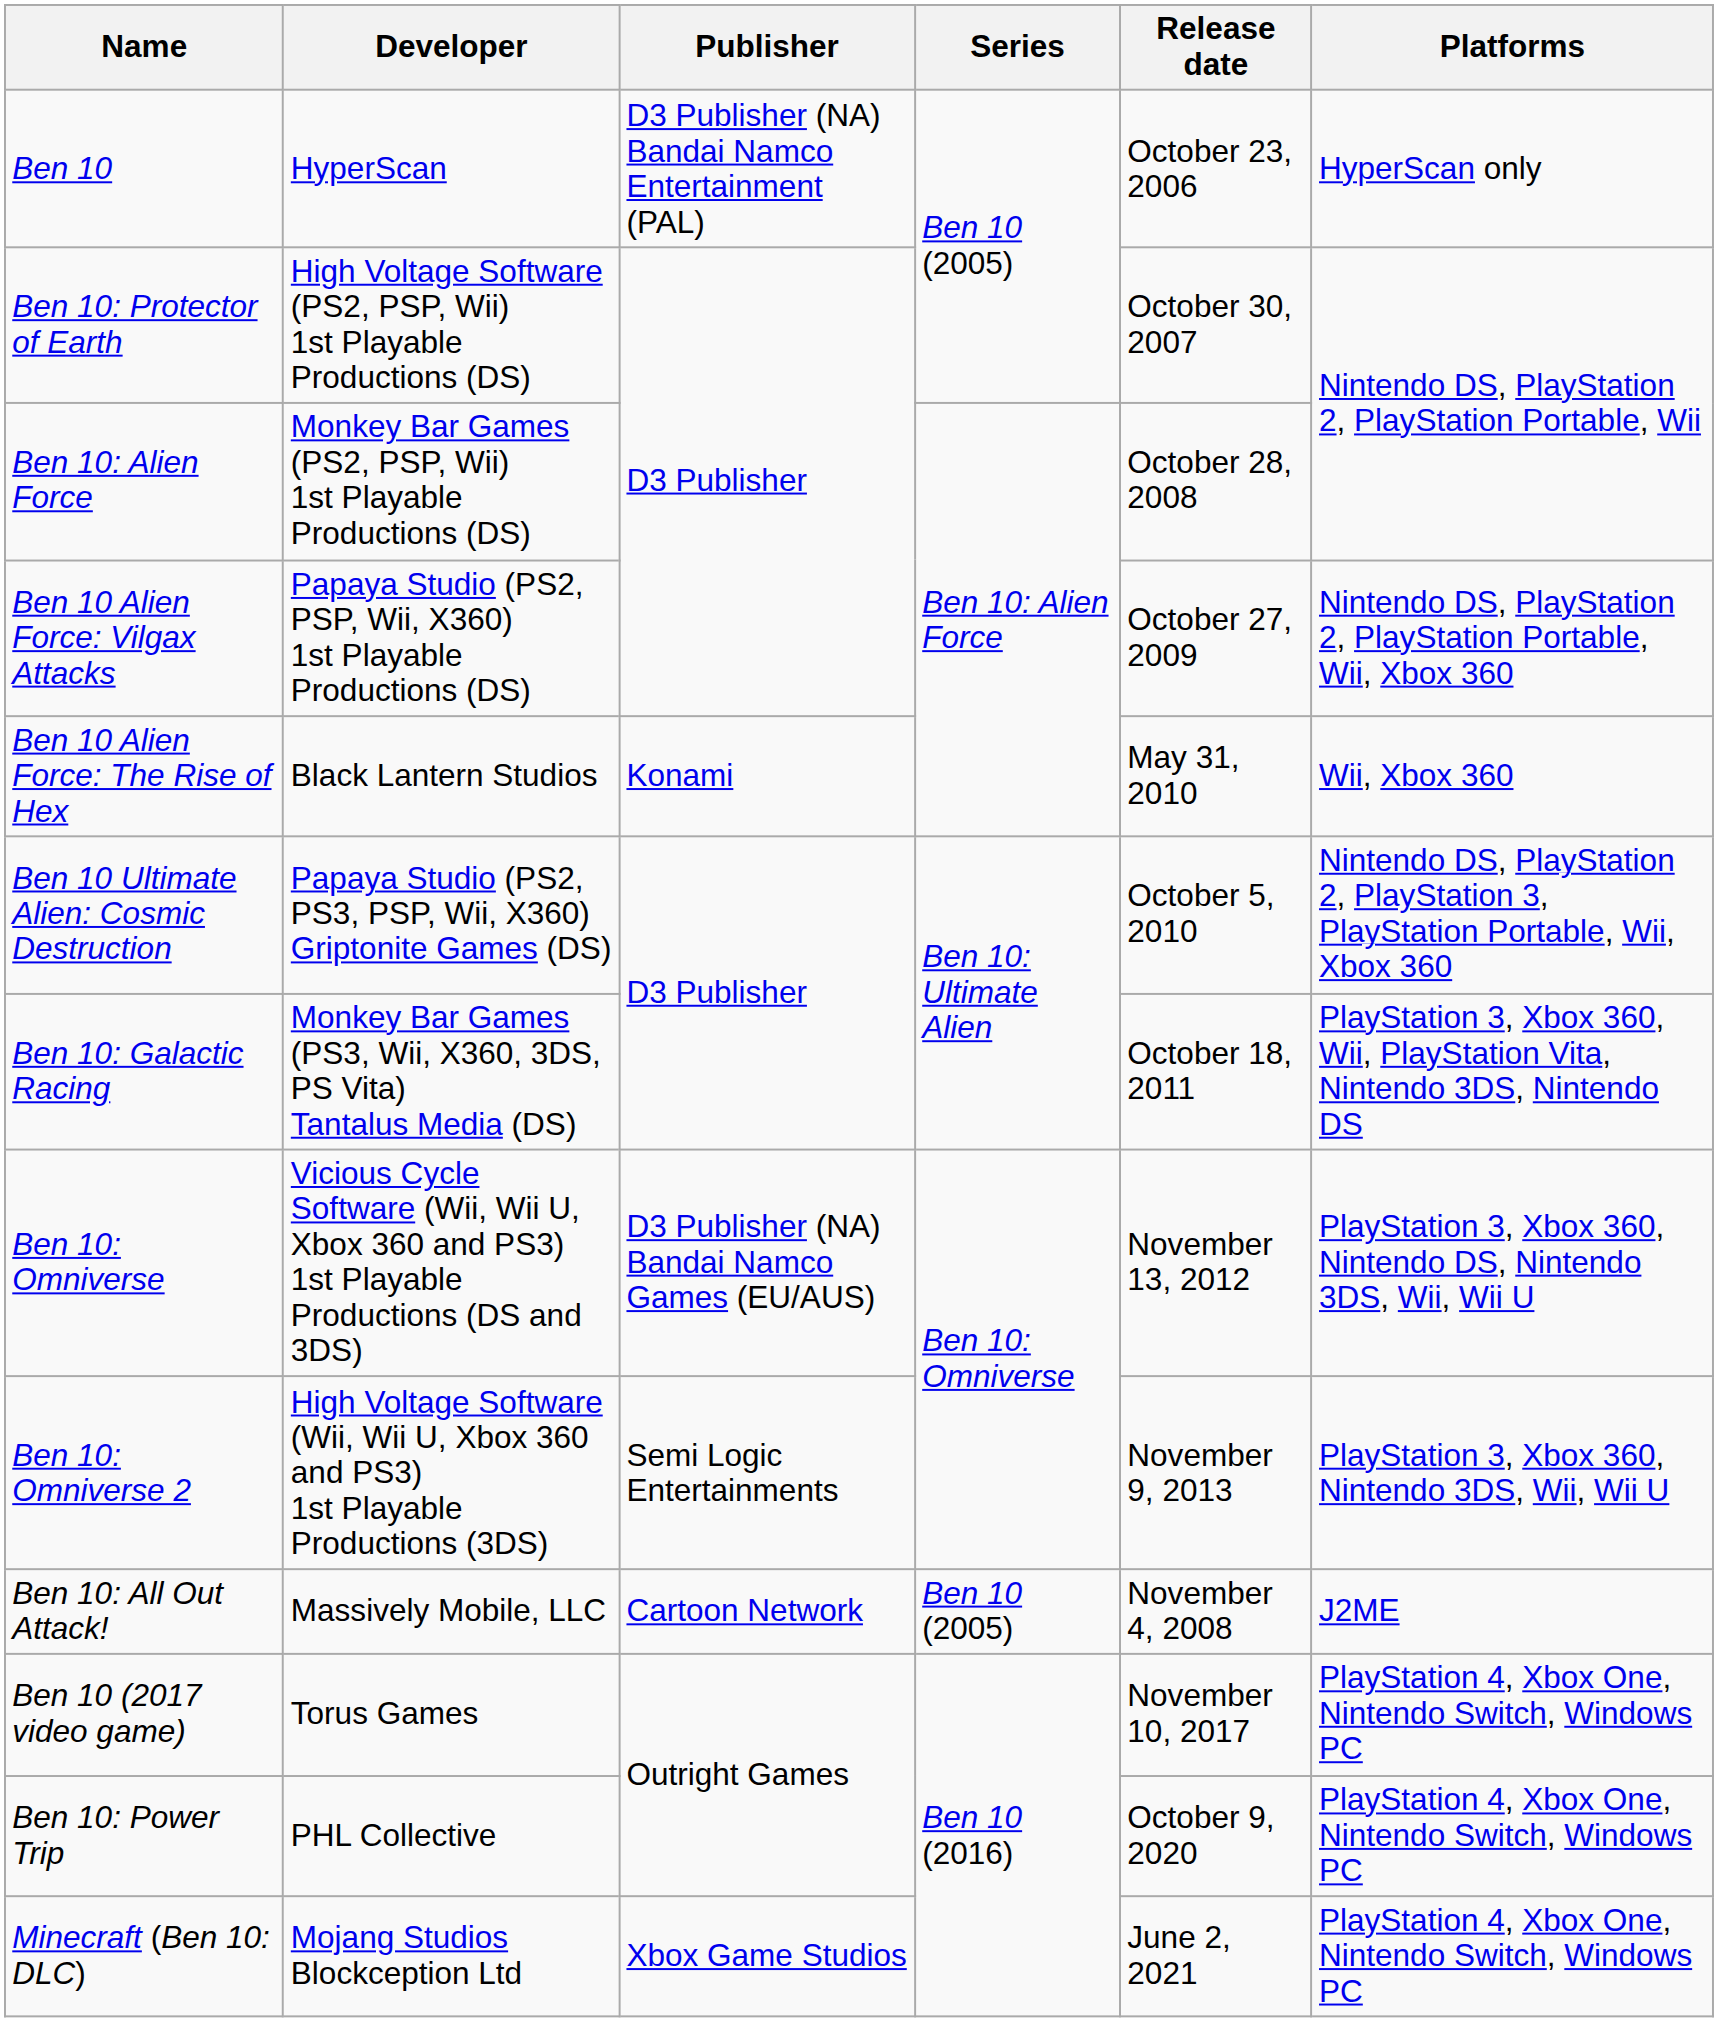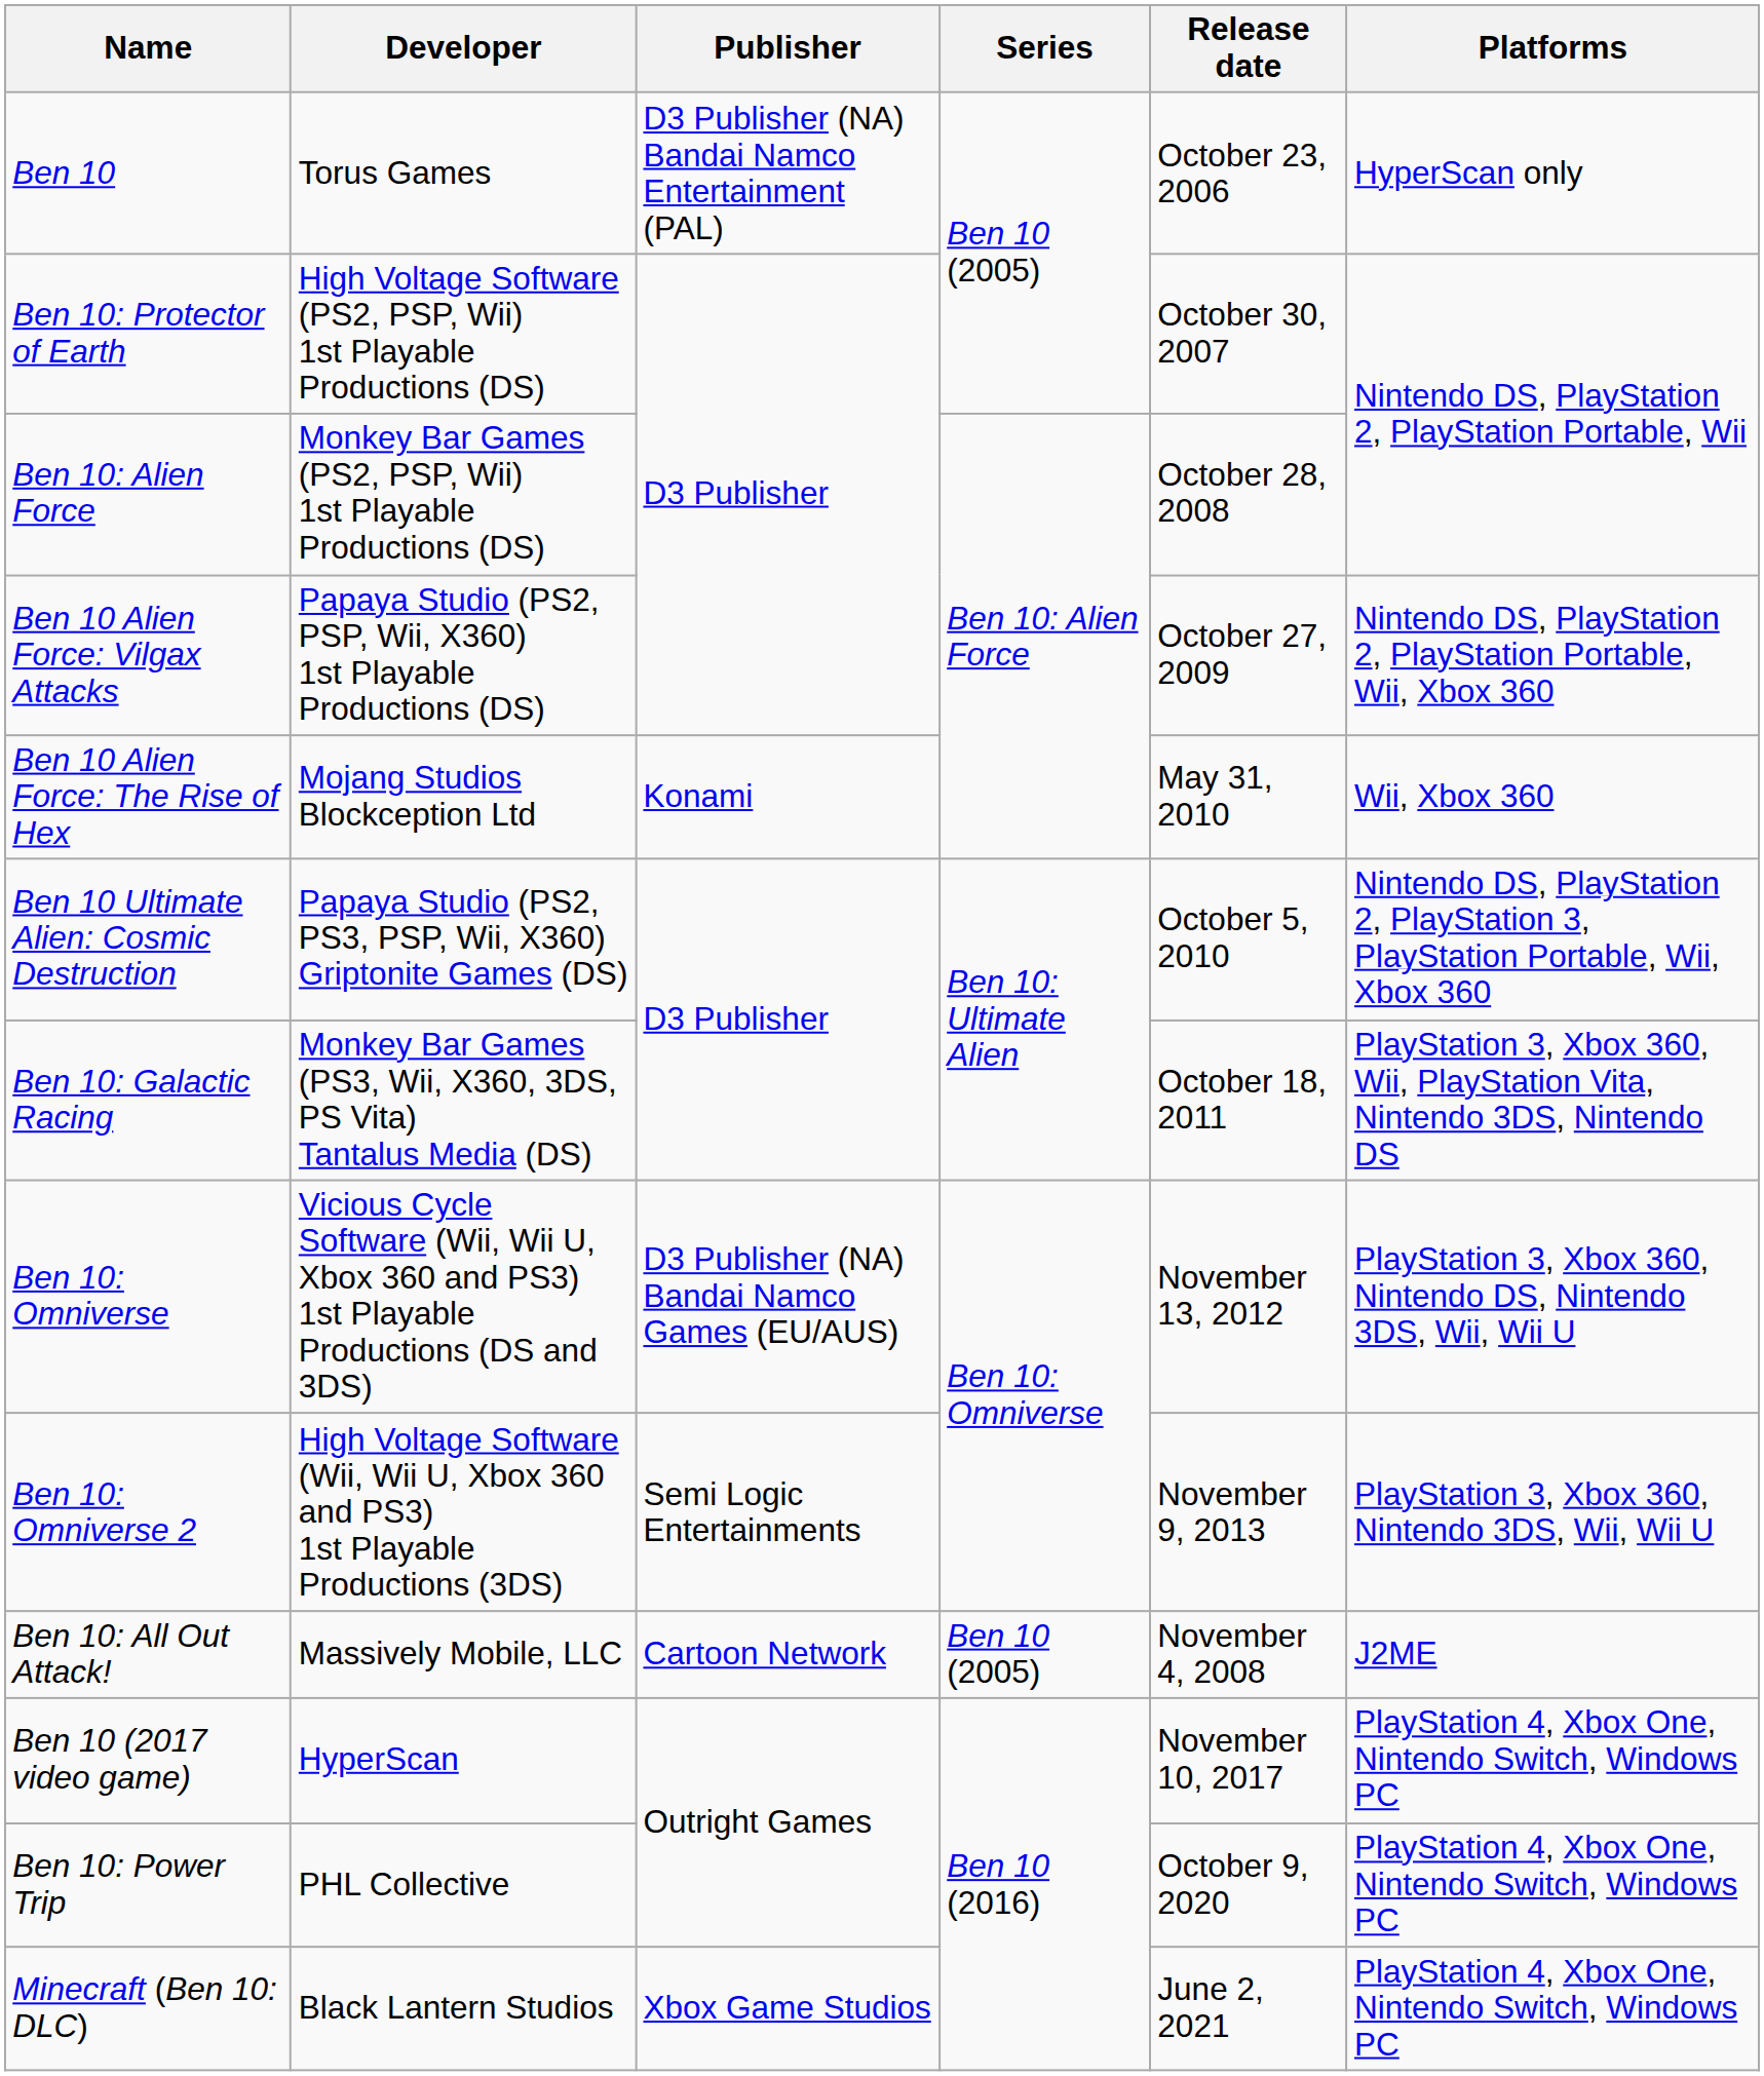 <table class="wikitable">
 <tr>
 <th>Name</th>
 <th>Developer</th>
 <th>Publisher</th>
 <th>Series</th>
 <th>Release date</th>
 <th>Platforms</th>
 </tr>
 <tr>
 <td><em><a href='#'>Ben 10</a></em></td>
-<td><a href='#'>HyperScan</a></td>
+<td>Torus Games</td>
 <td><a href='#'>D3 Publisher</a> (NA)<br><a href='#'>Bandai Namco Entertainment</a> (PAL)</td>
 <td rowspan="2"><em><a href='#'>Ben 10</a></em> (2005)</td>
 <td>October 23, 2006</td>
 <td><a href='#'>HyperScan</a> only</td>
 </tr>
 <tr>
 <td><em><a href='#'>Ben 10: Protector of Earth</a></em></td>
 <td><a href='#'>High Voltage Software</a> (PS2, PSP, Wii)<br>1st Playable Productions (DS)</td>
 <td rowspan="3"><a href='#'>D3 Publisher</a></td>
 <td>October 30, 2007</td>
 <td rowspan="2"><a href='#'>Nintendo DS</a>, <a href='#'>PlayStation 2</a>, <a href='#'>PlayStation Portable</a>, <a href='#'>Wii</a></td>
 </tr>
 <tr>
 <td><em><a href='#'>Ben 10: Alien Force</a></em></td>
 <td><a href='#'>Monkey Bar Games</a> (PS2, PSP, Wii)<br>1st Playable Productions (DS)</td>
 <td rowspan="3"><em><a href='#'>Ben 10: Alien Force</a></em></td>
 <td>October 28, 2008</td>
 </tr>
 <tr>
 <td><em><a href='#'>Ben 10 Alien Force: Vilgax Attacks</a></em></td>
 <td><a href='#'>Papaya Studio</a> (PS2, PSP, Wii, X360)<br>1st Playable Productions (DS)</td>
 <td>October 27, 2009</td>
 <td><a href='#'>Nintendo DS</a>, <a href='#'>PlayStation 2</a>, <a href='#'>PlayStation Portable</a>, <a href='#'>Wii</a>, <a href='#'>Xbox 360</a></td>
 </tr>
 <tr>
 <td><em><a href='#'>Ben 10 Alien Force: The Rise of Hex</a></em></td>
-<td>Black Lantern Studios</td>
+<td><a href='#'>Mojang Studios</a><br>Blockception Ltd</td>
 <td><a href='#'>Konami</a></td>
 <td>May 31, 2010</td>
 <td><a href='#'>Wii</a>, <a href='#'>Xbox 360</a></td>
 </tr>
 <tr>
 <td><em><a href='#'>Ben 10 Ultimate Alien: Cosmic Destruction</a></em></td>
 <td><a href='#'>Papaya Studio</a> (PS2, PS3, PSP, Wii, X360)<br><a href='#'>Griptonite Games</a> (DS)</td>
 <td rowspan="2"><a href='#'>D3 Publisher</a></td>
 <td rowspan="2"><em><a href='#'>Ben 10: Ultimate Alien</a></em></td>
 <td>October 5, 2010</td>
 <td><a href='#'>Nintendo DS</a>, <a href='#'>PlayStation 2</a>, <a href='#'>PlayStation 3</a>, <a href='#'>PlayStation Portable</a>, <a href='#'>Wii</a>, <a href='#'>Xbox 360</a></td>
 </tr>
 <tr>
 <td><em><a href='#'>Ben 10: Galactic Racing</a></em></td>
 <td><a href='#'>Monkey Bar Games</a> (PS3, Wii, X360, 3DS, PS Vita)<br><a href='#'>Tantalus Media</a> (DS)</td>
 <td>October 18, 2011</td>
 <td><a href='#'>PlayStation 3</a>, <a href='#'>Xbox 360</a>, <a href='#'>Wii</a>, <a href='#'>PlayStation Vita</a>, <a href='#'>Nintendo 3DS</a>, <a href='#'>Nintendo DS</a></td>
 </tr>
 <tr>
 <td><em><a href='#'>Ben 10: Omniverse</a></em></td>
 <td><a href='#'>Vicious Cycle Software</a> (Wii, Wii U, Xbox 360 and PS3)<br>1st Playable Productions (DS and 3DS)</td>
 <td><a href='#'>D3 Publisher</a> (NA)<br><a href='#'>Bandai Namco Games</a> (EU/AUS)</td>
 <td rowspan="2"><em><a href='#'>Ben 10: Omniverse</a></em></td>
 <td>November 13, 2012</td>
 <td><a href='#'>PlayStation 3</a>, <a href='#'>Xbox 360</a>, <a href='#'>Nintendo DS</a>, <a href='#'>Nintendo 3DS</a>, <a href='#'>Wii</a>, <a href='#'>Wii U</a></td>
 </tr>
 <tr>
 <td><em><a href='#'>Ben 10: Omniverse 2</a></em></td>
 <td><a href='#'>High Voltage Software</a> (Wii, Wii U, Xbox 360 and PS3)<br>1st Playable Productions (3DS)</td>
 <td>Semi Logic Entertainments</td>
 <td>November 9, 2013</td>
 <td><a href='#'>PlayStation 3</a>, <a href='#'>Xbox 360</a>, <a href='#'>Nintendo 3DS</a>, <a href='#'>Wii</a>, <a href='#'>Wii U</a></td>
 </tr>
 <tr>
 <td><em>Ben 10: All Out Attack!</em></td>
 <td>Massively Mobile, LLC</td>
 <td><a href='#'>Cartoon Network</a></td>
 <td><em><a href='#'>Ben 10</a></em> (2005)</td>
 <td>November 4, 2008</td>
 <td><a href='#'>J2ME</a></td>
 </tr>
 <tr>
 <td><em>Ben 10 (2017 video game)</em></td>
-<td>Torus Games</td>
+<td><a href='#'>HyperScan</a></td>
 <td rowspan="2">Outright Games</td>
 <td rowspan="3"><em><a href='#'>Ben 10</a></em> (2016)</td>
 <td>November 10, 2017</td>
 <td><a href='#'>PlayStation 4</a>, <a href='#'>Xbox One</a>, <a href='#'>Nintendo Switch</a>, <a href='#'>Windows PC</a></td>
 </tr>
 <tr>
 <td><em>Ben 10: Power Trip</em></td>
 <td>PHL Collective</td>
 <td>October 9, 2020</td>
 <td><a href='#'>PlayStation 4</a>, <a href='#'>Xbox One</a>, <a href='#'>Nintendo Switch</a>, <a href='#'>Windows PC</a></td>
 </tr>
 <tr>
 <td><em><a href='#'>Minecraft</a></em> (<em>Ben 10: DLC</em>)</td>
-<td><a href='#'>Mojang Studios</a><br>Blockception Ltd</td>
+<td>Black Lantern Studios</td>
 <td><a href='#'>Xbox Game Studios</a></td>
 <td>June 2, 2021</td>
 <td><a href='#'>PlayStation 4</a>, <a href='#'>Xbox One</a>, <a href='#'>Nintendo Switch</a>, <a href='#'>Windows PC</a></td>
 </tr>
 </table>
